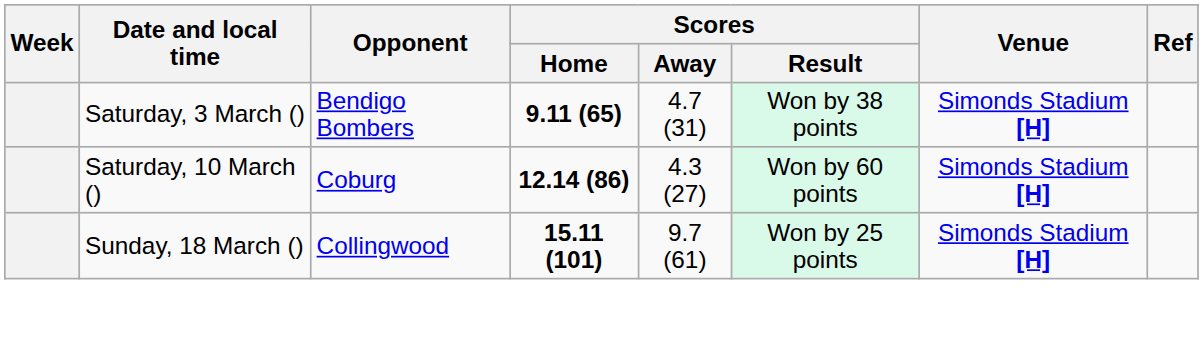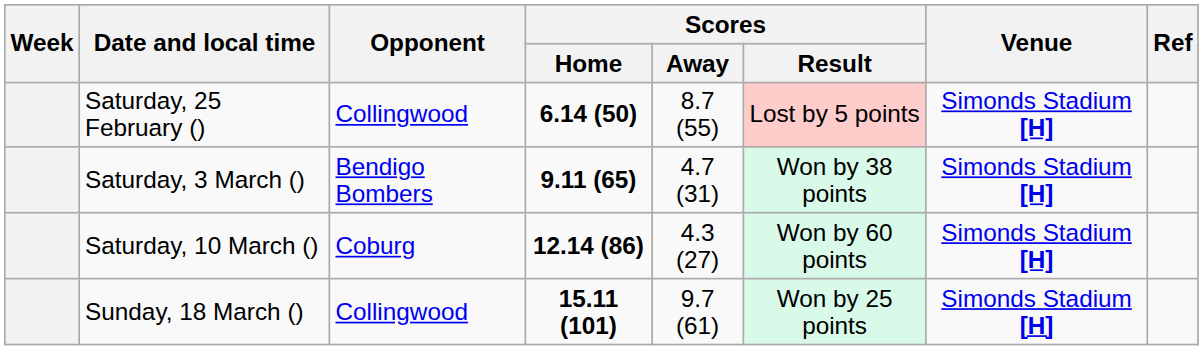 <table class="wikitable plainrowheaders" style="font-size:90%; width:80%; text-align:center;">
 <tr>
 <th scope="col" rowspan=2>Week</th>
 <th scope="col" rowspan=2>Date and local time</th>
 <th scope="col" rowspan=2>Opponent</th>
 <th scope="col" colspan=3>Scores</th>
 <th scope="col" rowspan=2>Venue</th>
 <th scope="col" rowspan=2>Ref</th>
 </tr>
 <tr>
 <th scope="col">Home</th>
 <th scope="col">Away</th>
 <th scope="col">Result</th>
+</tr>
+<tr>
+<th scope="row"></th>
+<td align=left>Saturday, 25 February ()</td>
+<td align=left><a href='#'>Collingwood</a></td>
+<td><strong>6.14 (50)</strong></td>
+<td>8.7 (55)</td>
+<td style="background:#fcc;">Lost by 5 points</td>
+<td><a href='#'>Simonds Stadium</a> <span></span><a href='#'><strong>[H]</strong></a></td>
+<td></td>
 </tr>
 <tr>
 <th scope="row"></th>
 <td align=left>Saturday, 3 March ()</td>
 <td align=left><a href='#'>Bendigo Bombers</a></td>
 <td><strong>9.11 (65)</strong></td>
 <td>4.7 (31)</td>
 <td style="background:#d9f9e9;">Won by 38 points</td>
 <td><a href='#'>Simonds Stadium</a> <span></span><a href='#'><strong>[H]</strong></a></td>
 <td></td>
 </tr>
 <tr>
 <th scope="row"></th>
 <td align=left>Saturday, 10 March ()</td>
 <td align=left><a href='#'>Coburg</a></td>
 <td><strong>12.14 (86)</strong></td>
 <td>4.3 (27)</td>
 <td style="background:#d9f9e9;">Won by 60 points</td>
 <td><a href='#'>Simonds Stadium</a> <span></span><a href='#'><strong>[H]</strong></a></td>
 <td></td>
 </tr>
 <tr>
 <th scope="row"></th>
 <td align=left>Sunday, 18 March ()</td>
 <td align=left><a href='#'>Collingwood</a></td>
 <td><strong>15.11 (101)</strong></td>
 <td>9.7 (61)</td>
 <td style="background:#d9f9e9;">Won by 25 points</td>
 <td><a href='#'>Simonds Stadium</a> <span></span><a href='#'><strong>[H]</strong></a></td>
 <td></td>
 </tr>
 </table>
